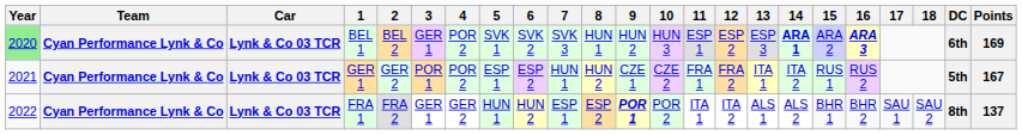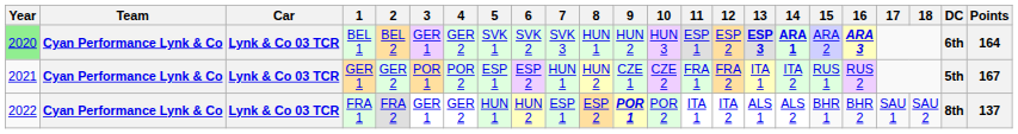 <table class="wikitable" style="text-align:center; font-size:85%">
 <tr>
 <th>Year</th>
 <th>Team</th>
 <th>Car</th>
 <th>1</th>
 <th>2</th>
 <th>3</th>
 <th>4</th>
 <th>5</th>
 <th>6</th>
 <th>7</th>
 <th>8</th>
 <th>9</th>
 <th>10</th>
 <th>11</th>
 <th>12</th>
 <th>13</th>
 <th>14</th>
 <th>15</th>
 <th>16</th>
 <th>17</th>
 <th>18</th>
 <th>DC</th>
 <th>Points</th>
 </tr>
 <tr>
 <td style="background: lightgreen;"><a href='#'>2020</a></td>
 <th nowrap><a href='#'>Cyan Performance Lynk & Co</a></th>
 <th nowrap><a href='#'>Lynk & Co 03 TCR</a></th>
 <td style="background:#DFFFDF;"><a href='#'>BEL<br>1</a><br></td>
 <td style="background:#FFDF9F;"><a href='#'>BEL<br>2</a><br></td>
 <td style="background:#EFCFFF;"><a href='#'>GER<br>1</a><br></td>
-<td style="background:#DFFFDF;"><a href='#'>POR<br>2</a><br></td>
+<td style="background:#DFFFDF;"><a href='#'>GER<br>2</a><br></td>
 <td style="background:#DFFFDF;"><a href='#'>SVK<br>1</a><br></td>
 <td style="background:#DFFFDF;"><a href='#'>SVK<br>2</a><br></td>
 <td style="background:#DFFFDF;"><a href='#'>SVK<br>3</a><br></td>
 <td style="background:#DFFFDF;"><a href='#'>HUN<br>1</a><br></td>
 <td style="background:#DFFFDF;"><a href='#'>HUN<br>2</a><br></td>
 <td style="background:#EFCFFF;"><a href='#'>HUN<br>3</a><br></td>
 <td style="background:#DFDFDF;"><a href='#'>ESP<br>1</a><br></td>
 <td style="background:#FFDF9F;"><a href='#'>ESP<br>2</a><br></td>
-<td style="background:#DFDFDF;"><a href='#'>ESP<br>3</a><br></td>
+<td style="background:#DFDFDF;"><strong><a href='#'>ESP<br>3</a><br></strong></td>
 <td style="background:#DFFFDF;"><strong><a href='#'>ARA<br>1</a></strong><br></td>
 <td style="background:#CFCFFF;"><a href='#'>ARA<br>2</a><br></td>
 <td style="background:#FFFFBF;"><strong><em><a href='#'>ARA<br>3</a></em></strong><br></td>
 <td colspan=2></td>
 <th>6th</th>
-<th>169</th>
+<th>164</th>
 </tr>
 <tr>
 <td><a href='#'>2021</a></td>
 <th nowrap><a href='#'>Cyan Performance Lynk & Co</a></th>
 <th nowrap><a href='#'>Lynk & Co 03 TCR</a></th>
 <td style="background:#FFDF9F;"><a href='#'>GER<br>1</a><br></td>
 <td style="background:#DFFFDF;"><a href='#'>GER<br>2</a><br></td>
 <td style="background:#FFDF9F;"><a href='#'>POR<br>1</a><br></td>
 <td style="background:#DFFFDF;"><a href='#'>POR<br>2</a><br></td>
 <td style="background:#DFFFDF;"><a href='#'>ESP<br>1</a><br></td>
 <td style="background:#EFCFFF;"><a href='#'>ESP<br>2</a><br></td>
 <td style="background:#DFFFDF;"><a href='#'>HUN<br>1</a><br></td>
 <td style="background:#FFFFBF;"><a href='#'>HUN<br>2</a><br></td>
 <td style="background:#DFFFDF;"><a href='#'>CZE<br>1</a><br></td>
 <td style="background:#EFCFFF;"><a href='#'>CZE<br>2</a><br></td>
 <td style="background:#DFFFDF;"><a href='#'>FRA<br>1</a><br></td>
 <td style="background:#FFDF9F;"><a href='#'>FRA<br>2</a><br></td>
 <td style="background:#FFFFBF;"><a href='#'>ITA<br>1</a><br></td>
 <td style="background:#DFFFDF;"><a href='#'>ITA<br>2</a><br></td>
 <td style="background:#DFFFDF;"><a href='#'>RUS<br>1</a><br></td>
 <td style="background:#EFCFFF;"><a href='#'>RUS<br>2</a><br></td>
 <td colspan=2></td>
 <th>5th</th>
 <th>167</th>
 </tr>
 <tr>
 <td><a href='#'>2022</a></td>
 <th nowrap><a href='#'>Cyan Performance Lynk & Co</a></th>
 <th nowrap><a href='#'>Lynk & Co 03 TCR</a></th>
 <td style="background:#DFFFDF;"><a href='#'>FRA<br>1</a><br></td>
 <td style="background:#DFDFDF;"><a href='#'>FRA<br>2</a><br></td>
 <td style="background:#FFFFFF;"><a href='#'>GER<br>1</a><br></td>
 <td style="background:#FFFFFF;"><a href='#'>GER<br>2</a><br></td>
 <td style="background:#DFFFDF;"><a href='#'>HUN<br>1</a><br></td>
 <td style="background:#FFFFBF;"><a href='#'>HUN<br>2</a><br></td>
 <td style="background:#DFFFDF;"><a href='#'>ESP<br>1</a><br></td>
 <td style="background:#FFDF9F;"><a href='#'>ESP<br>2</a><br></td>
 <td style="background:#FFFFBF;"><strong><em><a href='#'>POR<br>1</a></em></strong><br></td>
 <td style="background:#DFFFDF;"><a href='#'>POR<br>2</a><br></td>
 <td style="background:#FFFFFF;"><a href='#'>ITA<br>1</a><br></td>
 <td style="background:#FFFFFF;"><a href='#'>ITA<br>2</a><br></td>
 <td style="background:#FFFFFF;"><a href='#'>ALS<br>1</a><br></td>
 <td style="background:#FFFFFF;"><a href='#'>ALS<br>2</a><br></td>
 <td><a href='#'>BHR<br>1</a></td>
 <td><a href='#'>BHR<br>2</a></td>
 <td><a href='#'>SAU<br>1</a></td>
 <td><a href='#'>SAU<br>2</a></td>
 <th>8th</th>
 <th>137</th>
 </tr>
 </table>
